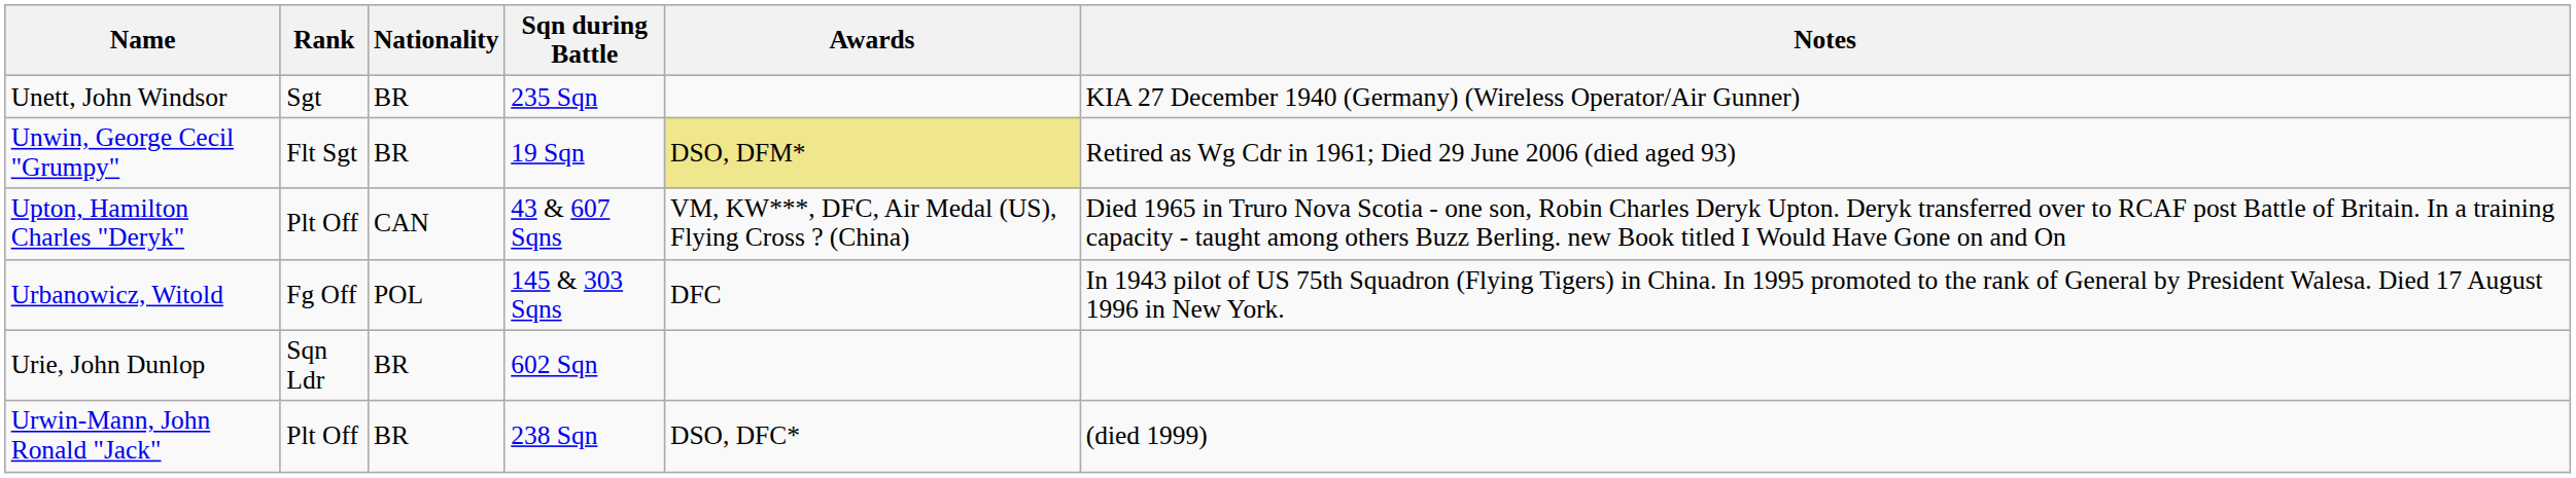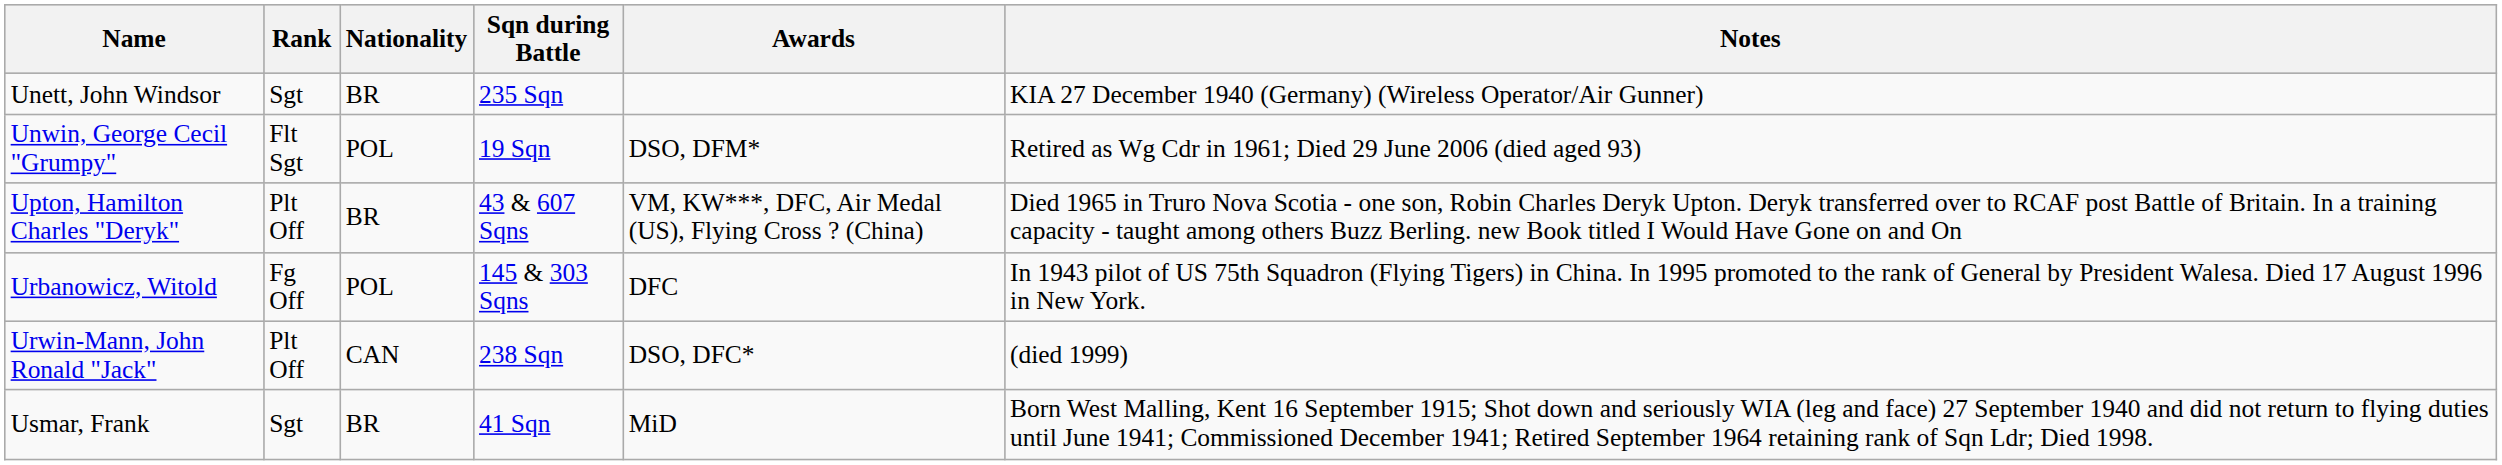 <table class="wikitable">
 <tr>
 <th>Name</th>
 <th>Rank</th>
 <th>Nationality</th>
 <th>Sqn during Battle</th>
 <th>Awards</th>
 <th>Notes</th>
 </tr>
 <tr>
 <td>Unett, John Windsor</td>
 <td>Sgt</td>
 <td>BR</td>
 <td><a href='#'>235 Sqn</a></td>
 <td></td>
 <td>KIA 27 December 1940 (Germany) (Wireless Operator/Air Gunner)</td>
 </tr>
 <tr>
 <td><a href='#'>Unwin, George Cecil "Grumpy"</a></td>
 <td>Flt Sgt</td>
-<td>BR</td>
+<td>POL</td>
 <td><a href='#'>19 Sqn</a></td>
-<td style="background: khaki;">DSO, DFM*</td>
+<td>DSO, DFM*</td>
 <td> Retired as Wg Cdr in 1961; Died 29 June 2006 (died aged 93)</td>
 </tr>
 <tr>
 <td><a href='#'>Upton, Hamilton Charles "Deryk"</a></td>
 <td>Plt Off</td>
-<td>CAN</td>
+<td>BR</td>
 <td><a href='#'>43</a> & <a href='#'>607 Sqns</a></td>
 <td>VM, KW***, DFC, Air Medal (US), Flying Cross ? (China)</td>
 <td>Died 1965 in Truro Nova Scotia - one son, Robin Charles Deryk Upton. Deryk transferred over to RCAF post Battle of Britain. In a training capacity - taught among others Buzz Berling. new Book titled I Would Have Gone on and On</td>
 </tr>
 <tr>
 <td><a href='#'>Urbanowicz, Witold</a></td>
 <td>Fg Off</td>
 <td>POL</td>
 <td><a href='#'>145</a> & <a href='#'>303 Sqns</a></td>
 <td>DFC</td>
 <td>In 1943 pilot of US 75th Squadron (Flying Tigers) in China. In 1995 promoted to the rank of General by President Walesa. Died 17 August 1996 in New York.</td>
 </tr>
 <tr>
-<td>Urie, John Dunlop</td>
-<td>Sqn Ldr</td>
-<td>BR</td>
-<td><a href='#'>602 Sqn</a></td>
-<td></td>
-<td></td>
-</tr>
-<tr>
 <td><a href='#'>Urwin-Mann, John Ronald "Jack"</a></td>
 <td>Plt Off</td>
-<td>BR</td>
+<td>CAN</td>
 <td><a href='#'>238 Sqn</a></td>
 <td>DSO, DFC*</td>
 <td> (died 1999)</td>
 </tr>
+<tr>
+<td>Usmar, Frank</td>
+<td>Sgt</td>
+<td>BR</td>
+<td><a href='#'>41 Sqn</a></td>
+<td>MiD</td>
+<td>Born West Malling, Kent 16 September 1915; Shot down and seriously WIA (leg and face) 27 September 1940 and did not return to flying duties until June 1941; Commissioned December 1941; Retired September 1964 retaining rank of Sqn Ldr; Died 1998.</td>
+</tr>
 </table>
